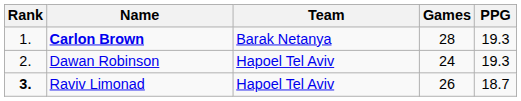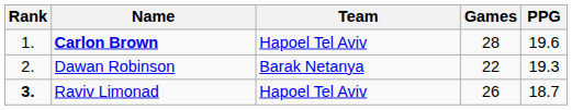 <table class="wikitable sortable" style="text-align: center">
 <tr>
 <th>Rank</th>
 <th width=200>Name</th>
 <th width=200>Team</th>
 <th>Games</th>
 <th width=40>PPG</th>
 </tr>
 <tr>
 <td>1.</td>
 <td align="left"> <strong><a href='#'>Carlon Brown</a></strong></td>
-<td align="left"><a href='#'>Barak Netanya</a></td>
+<td align="left"><a href='#'>Hapoel Tel Aviv</a></td>
 <td>28</td>
-<td>19.3</td>
+<td>19.6</td>
 </tr>
 <tr>
 <td>2.</td>
 <td align="left"> <a href='#'>Dawan Robinson</a></td>
-<td align="left"><a href='#'>Hapoel Tel Aviv</a></td>
-<td>24</td>
+<td align="left"><a href='#'>Barak Netanya</a></td>
+<td>22</td>
 <td>19.3</td>
 </tr>
 <tr>
 <td><strong>3.</strong></td>
 <td align="left"> <a href='#'>Raviv Limonad</a></td>
 <td align="left"><a href='#'>Hapoel Tel Aviv</a></td>
 <td>26</td>
 <td>18.7</td>
 </tr>
 </table>
